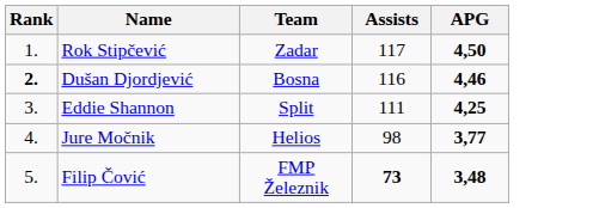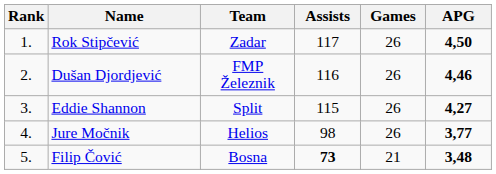 <table class="wikitable" style="text-align: center;">
 <tr>
 <th>Rank</th>
 <th width="150">Name</th>
 <th width="90">Team</th>
 <th width="60">Assists</th>
+<th width="60">Games</th>
 <th width="60">APG</th>
 </tr>
 <tr>
 <td>1.</td>
 <td align="left"> <a href='#'>Rok Stipčević</a></td>
 <td><a href='#'>Zadar</a></td>
 <td>117</td>
+<td>26</td>
 <td><strong>4,50</strong></td>
 </tr>
 <tr>
-<td><strong>2.</strong></td>
+<td>2.</td>
 <td align="left"> <a href='#'>Dušan Djordjević</a></td>
-<td><a href='#'>Bosna</a></td>
+<td><a href='#'>FMP Železnik</a></td>
 <td>116</td>
+<td>26</td>
 <td><strong>4,46</strong></td>
 </tr>
 <tr>
 <td>3.</td>
 <td align="left"> <a href='#'>Eddie Shannon</a></td>
 <td><a href='#'>Split</a></td>
-<td>111</td>
-<td><strong>4,25</strong></td>
+<td>115</td>
+<td>26</td>
+<td><strong>4,27</strong></td>
 </tr>
 <tr>
 <td>4.</td>
 <td align="left"> <a href='#'>Jure Močnik</a></td>
 <td><a href='#'>Helios</a></td>
 <td>98</td>
+<td>26</td>
 <td><strong>3,77</strong></td>
 </tr>
 <tr>
 <td>5.</td>
 <td align="left"> <a href='#'>Filip Čović</a></td>
-<td><a href='#'>FMP Železnik</a></td>
+<td><a href='#'>Bosna</a></td>
 <td><strong>73</strong></td>
+<td>21</td>
 <td><strong>3,48</strong></td>
 </tr>
 </table>
